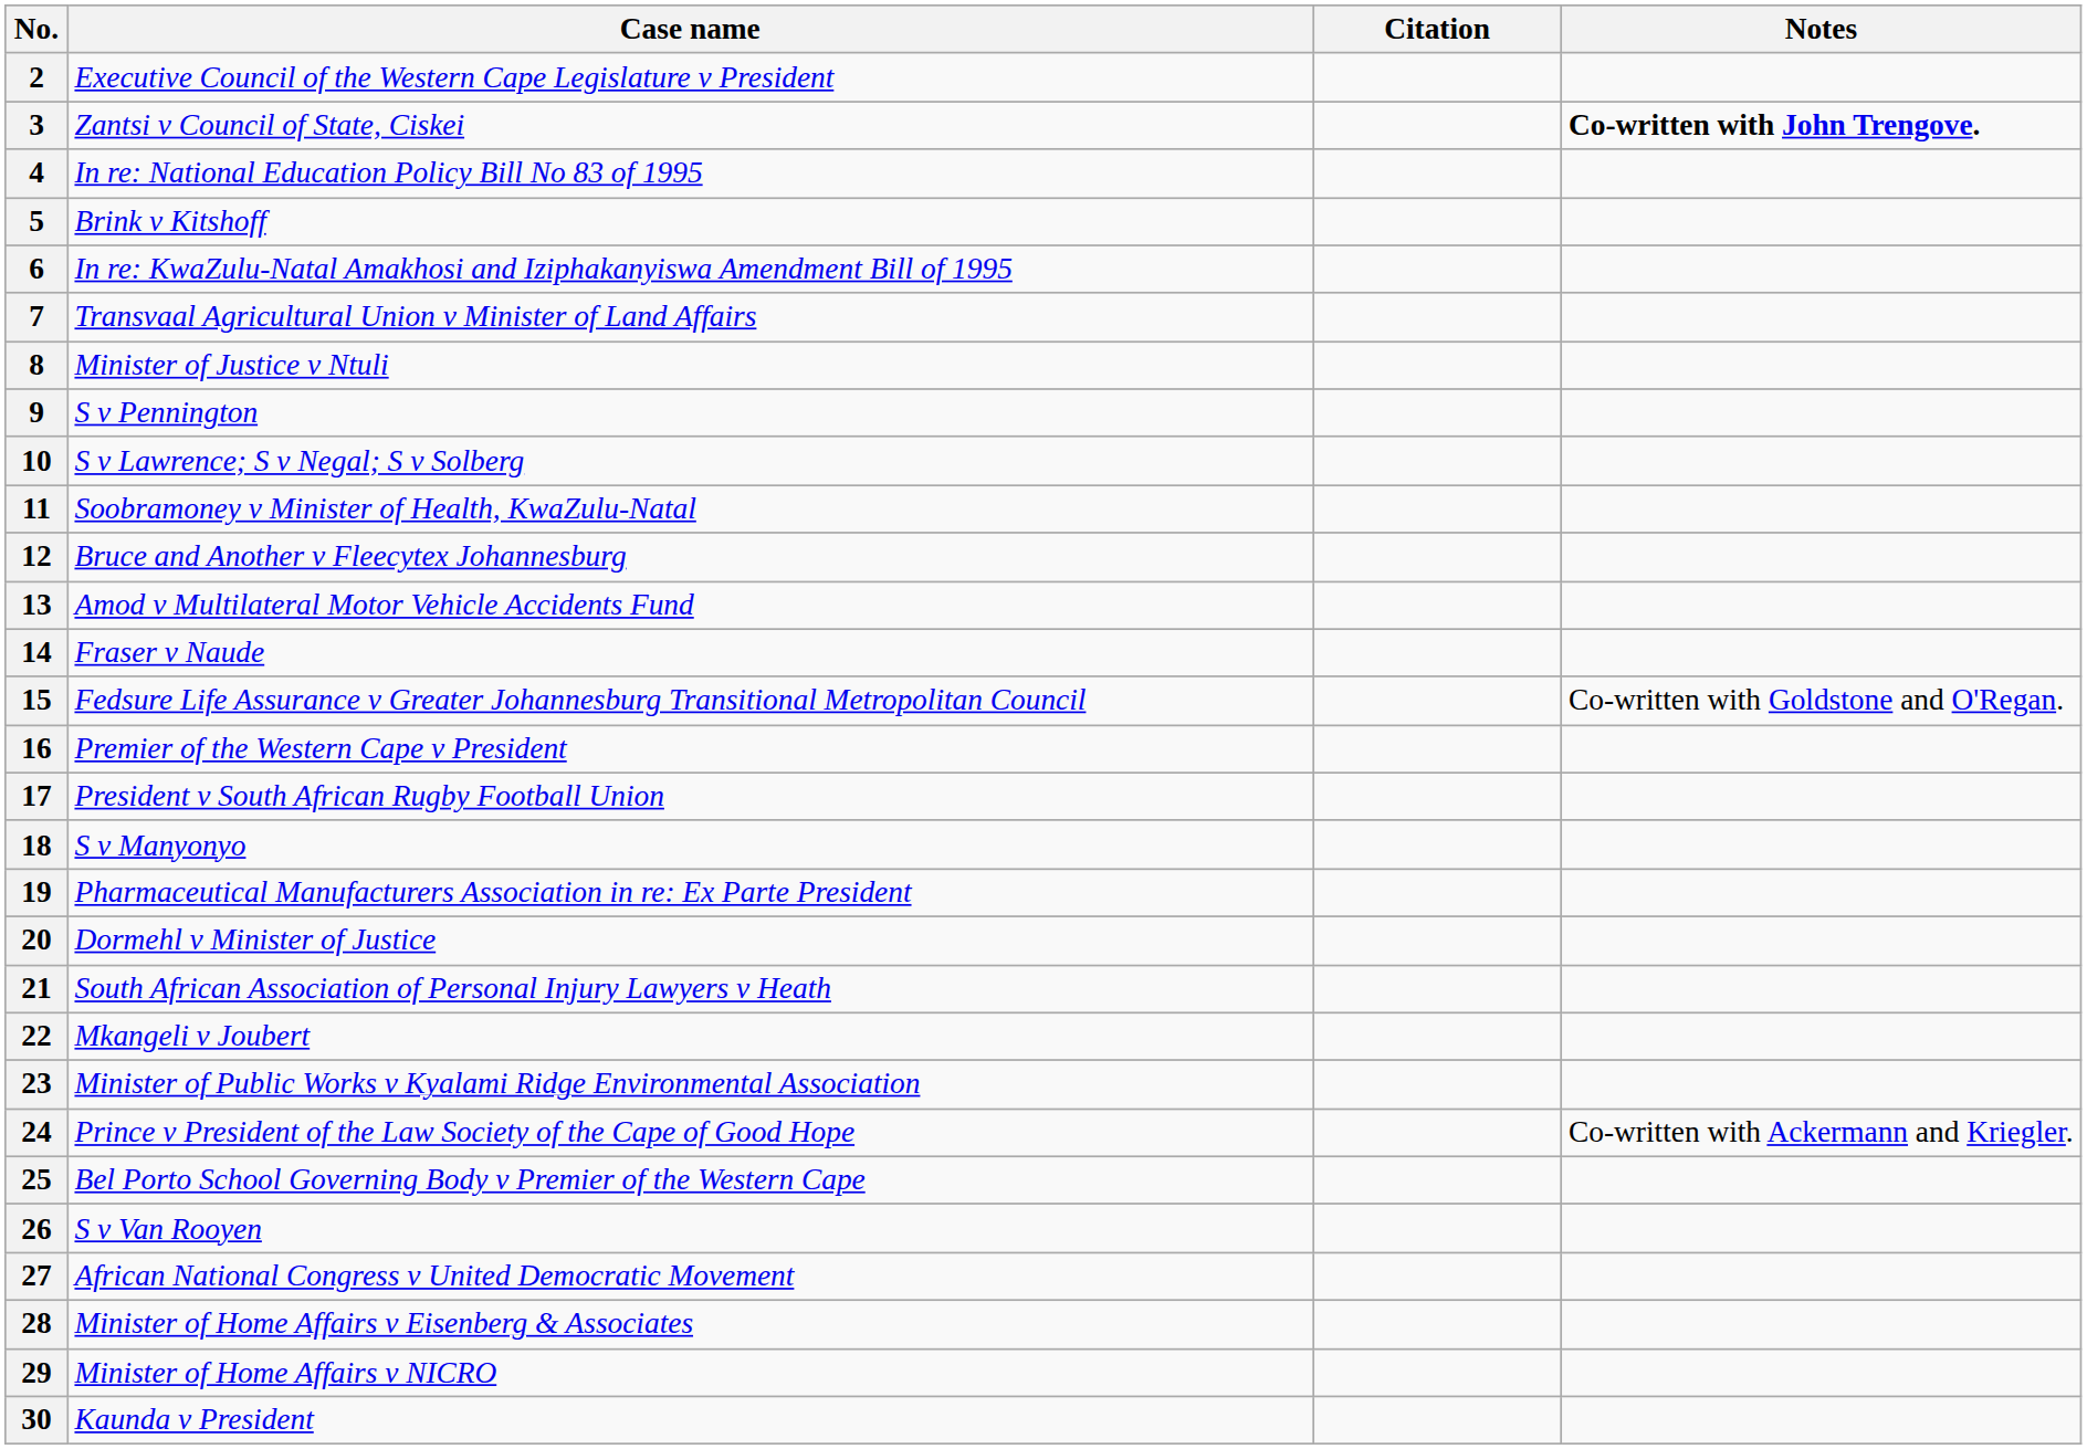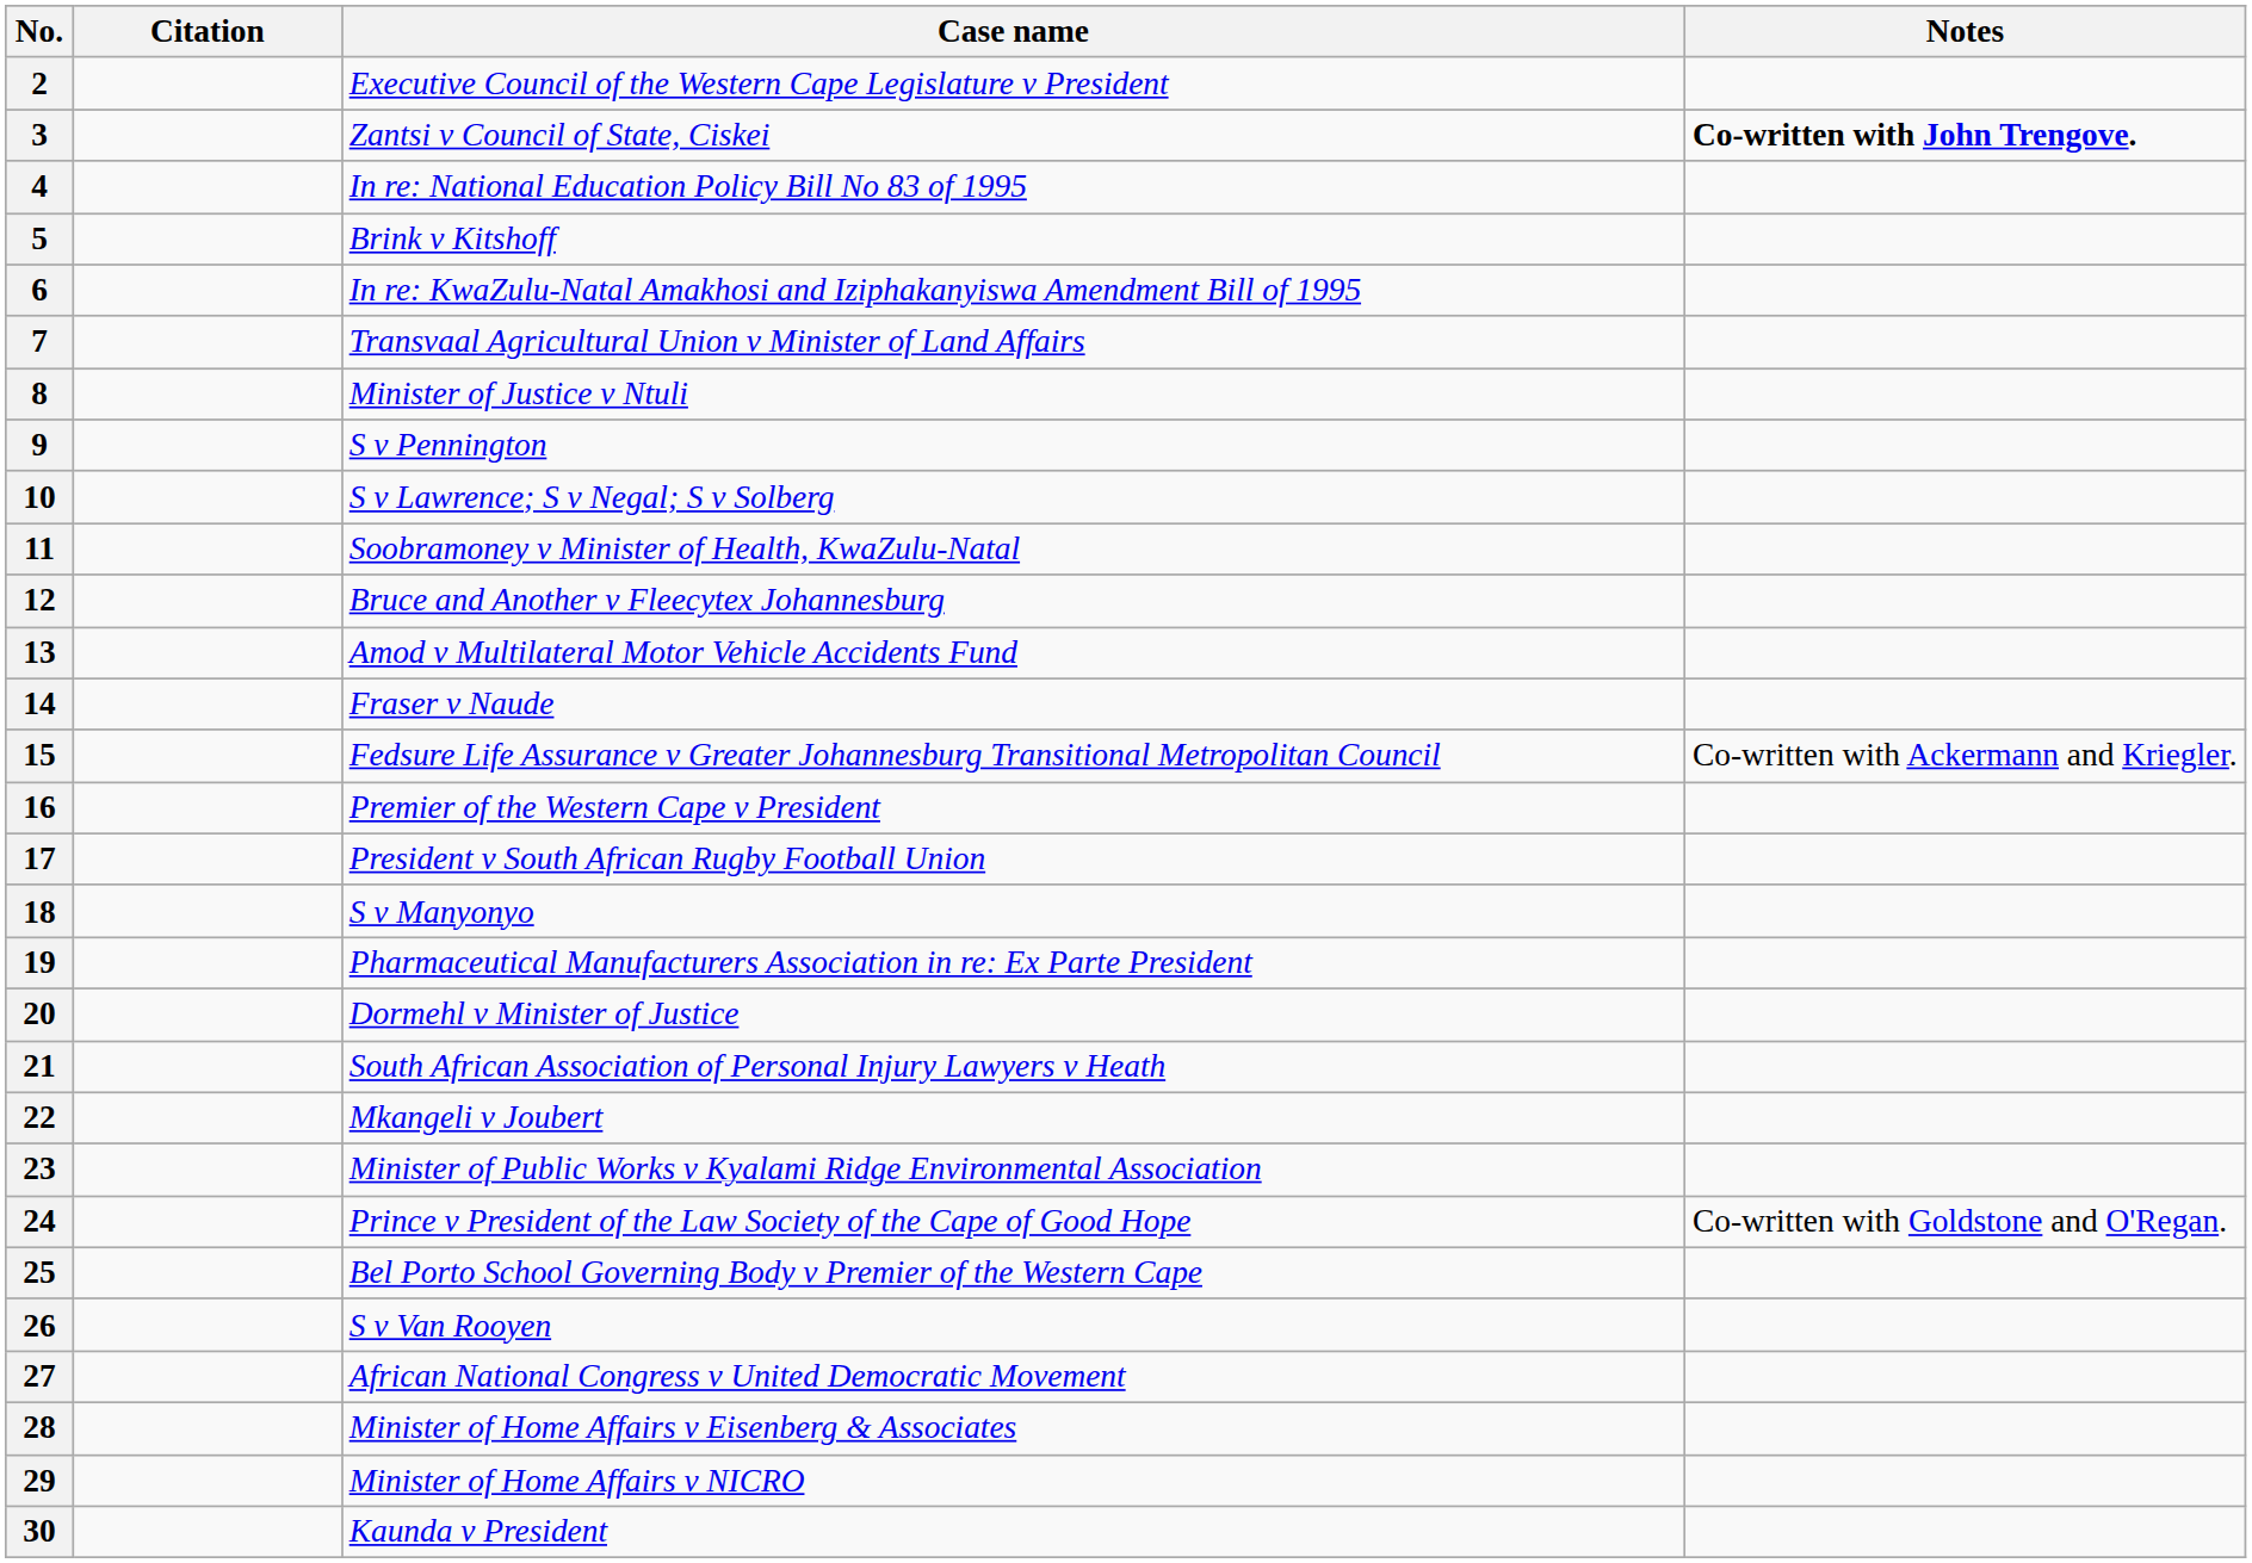 <table class="wikitable sortable">
 <tr>
 <th style="width:3%">No.</th>
+<th style="width:12%">Citation</th>
 <th style="width:60">Case name</th>
-<th style="width:12%">Citation</th>
 <th style="width:25%">Notes</th>
 </tr>
 <tr>
 <th>2</th>
+<td></td>
 <td><em><a href='#'>Executive Council of the Western Cape Legislature v President</a></em></td>
-<td></td>
 <td></td>
 </tr>
 <tr>
 <th>3</th>
+<td></td>
 <td><em><a href='#'>Zantsi v Council of State, Ciskei</a></em></td>
-<td></td>
 <td><strong>Co-written with <a href='#'>John Trengove</a>.</strong></td>
 </tr>
 <tr>
 <th>4</th>
+<td></td>
 <td><em><a href='#'>In re: National Education Policy Bill No 83 of 1995</a></em></td>
-<td></td>
 <td></td>
 </tr>
 <tr>
 <th>5</th>
+<td></td>
 <td><em><a href='#'>Brink v Kitshoff</a></em></td>
-<td></td>
 <td></td>
 </tr>
 <tr>
 <th>6</th>
+<td></td>
 <td><em><a href='#'>In re: KwaZulu-Natal Amakhosi and Iziphakanyiswa Amendment Bill of 1995</a></em></td>
-<td></td>
 <td></td>
 </tr>
 <tr>
 <th>7</th>
+<td></td>
 <td><em><a href='#'>Transvaal Agricultural Union v Minister of Land Affairs</a></em></td>
-<td></td>
 <td></td>
 </tr>
 <tr>
 <th>8</th>
+<td></td>
 <td><em><a href='#'>Minister of Justice v Ntuli</a></em></td>
-<td></td>
 <td></td>
 </tr>
 <tr>
 <th>9</th>
+<td></td>
 <td><em><a href='#'>S v Pennington</a></em></td>
-<td></td>
 <td></td>
 </tr>
 <tr>
 <th>10</th>
+<td></td>
 <td><em><a href='#'>S v Lawrence; S v Negal; S v Solberg</a></em></td>
-<td></td>
 <td></td>
 </tr>
 <tr>
 <th>11</th>
+<td></td>
 <td><em><a href='#'>Soobramoney v Minister of Health, KwaZulu-Natal</a></em></td>
-<td></td>
 <td></td>
 </tr>
 <tr>
 <th>12</th>
+<td></td>
 <td><em><a href='#'>Bruce and Another v Fleecytex Johannesburg</a></em></td>
-<td></td>
 <td></td>
 </tr>
 <tr>
 <th>13</th>
+<td></td>
 <td><em><a href='#'>Amod v Multilateral Motor Vehicle Accidents Fund</a></em></td>
-<td></td>
 <td></td>
 </tr>
 <tr>
 <th>14</th>
+<td></td>
 <td><em><a href='#'>Fraser v Naude</a></em></td>
-<td></td>
 <td></td>
 </tr>
 <tr>
 <th>15</th>
+<td></td>
 <td><em><a href='#'>Fedsure Life Assurance v Greater Johannesburg Transitional Metropolitan Council</a></em></td>
-<td></td>
-<td>Co-written with <a href='#'>Goldstone</a> and <a href='#'>O'Regan</a>.</td>
+<td>Co-written with <a href='#'>Ackermann</a> and <a href='#'>Kriegler</a>.</td>
 </tr>
 <tr>
 <th>16</th>
+<td></td>
 <td><em><a href='#'>Premier of the Western Cape v President</a></em></td>
-<td></td>
 <td></td>
 </tr>
 <tr>
 <th>17</th>
+<td></td>
 <td><em><a href='#'>President v South African Rugby Football Union</a></em></td>
-<td></td>
 <td></td>
 </tr>
 <tr>
 <th>18</th>
+<td></td>
 <td><em><a href='#'>S v Manyonyo</a></em></td>
-<td></td>
 <td></td>
 </tr>
 <tr>
 <th>19</th>
+<td></td>
 <td><em><a href='#'>Pharmaceutical Manufacturers Association in re: Ex Parte President</a></em></td>
-<td></td>
 <td></td>
 </tr>
 <tr>
 <th>20</th>
+<td></td>
 <td><em><a href='#'>Dormehl v Minister of Justice</a></em></td>
-<td></td>
 <td></td>
 </tr>
 <tr>
 <th>21</th>
+<td></td>
 <td><em><a href='#'>South African Association of Personal Injury Lawyers v Heath</a></em></td>
-<td></td>
 <td></td>
 </tr>
 <tr>
 <th>22</th>
+<td></td>
 <td><em><a href='#'>Mkangeli v Joubert</a></em></td>
-<td></td>
 <td></td>
 </tr>
 <tr>
 <th>23</th>
+<td></td>
 <td><em><a href='#'>Minister of Public Works v Kyalami Ridge Environmental Association</a></em></td>
-<td></td>
 <td></td>
 </tr>
 <tr>
 <th>24</th>
+<td></td>
 <td><em><a href='#'>Prince v President of the Law Society of the Cape of Good Hope</a></em></td>
-<td></td>
-<td>Co-written with <a href='#'>Ackermann</a> and <a href='#'>Kriegler</a>.</td>
+<td>Co-written with <a href='#'>Goldstone</a> and <a href='#'>O'Regan</a>.</td>
 </tr>
 <tr>
 <th>25</th>
+<td></td>
 <td><em><a href='#'>Bel Porto School Governing Body v Premier of the Western Cape</a></em></td>
-<td></td>
 <td></td>
 </tr>
 <tr>
 <th>26</th>
+<td></td>
 <td><em><a href='#'>S v Van Rooyen</a></em></td>
-<td></td>
 <td></td>
 </tr>
 <tr>
 <th>27</th>
+<td></td>
 <td><em><a href='#'>African National Congress v United Democratic Movement</a></em></td>
-<td></td>
 <td></td>
 </tr>
 <tr>
 <th>28</th>
+<td></td>
 <td><em><a href='#'>Minister of Home Affairs v Eisenberg & Associates</a></em></td>
-<td></td>
 <td></td>
 </tr>
 <tr>
 <th>29</th>
+<td></td>
 <td><em><a href='#'>Minister of Home Affairs v NICRO</a></em></td>
-<td></td>
 <td></td>
 </tr>
 <tr>
 <th>30</th>
+<td></td>
 <td><em><a href='#'>Kaunda v President</a></em></td>
-<td></td>
 <td></td>
 </tr>
 </table>
